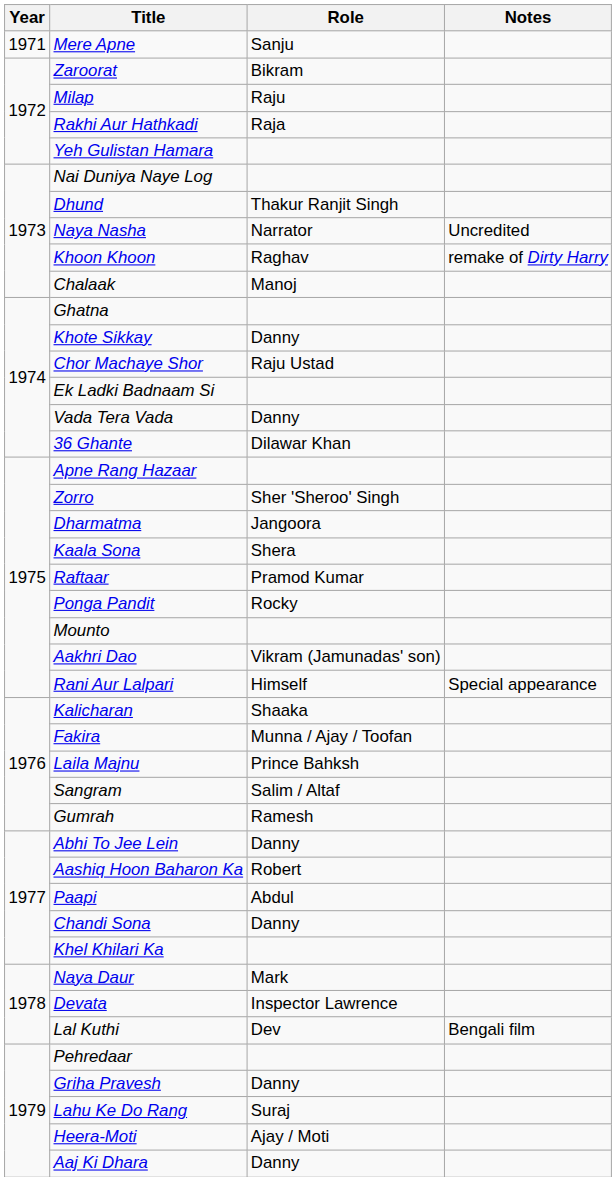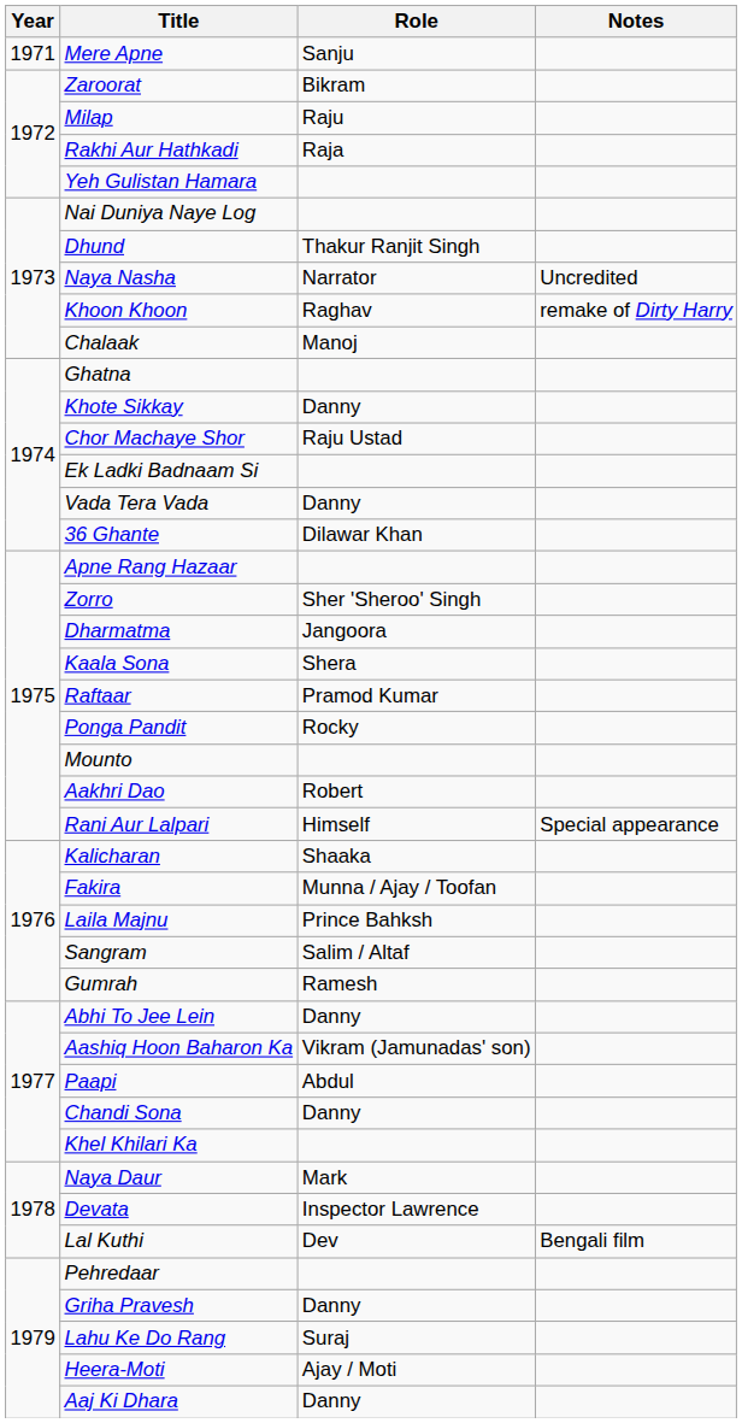 <table class="wikitable sortable">
 <tr>
 <th>Year</th>
 <th>Title</th>
 <th>Role</th>
 <th>Notes</th>
 </tr>
 <tr>
 <td>1971</td>
 <td><em><a href='#'>Mere Apne</a></em></td>
 <td>Sanju</td>
 <td></td>
 </tr>
 <tr>
 <td rowspan="4">1972</td>
 <td><em><a href='#'>Zaroorat</a></em></td>
 <td>Bikram</td>
 <td></td>
 </tr>
 <tr>
 <td><em><a href='#'>Milap</a></em></td>
 <td>Raju</td>
 <td></td>
 </tr>
 <tr>
 <td><em><a href='#'>Rakhi Aur Hathkadi</a></em></td>
 <td>Raja</td>
 <td></td>
 </tr>
 <tr>
 <td><em><a href='#'>Yeh Gulistan Hamara</a></em></td>
 <td></td>
 <td></td>
 </tr>
 <tr>
 <td rowspan="5">1973</td>
 <td><em>Nai Duniya Naye Log</em></td>
 <td></td>
 <td></td>
 </tr>
 <tr>
 <td><em><a href='#'>Dhund</a></em></td>
 <td>Thakur Ranjit Singh</td>
 <td></td>
 </tr>
 <tr>
 <td><em><a href='#'>Naya Nasha</a></em></td>
 <td>Narrator</td>
 <td>Uncredited</td>
 </tr>
 <tr>
 <td><em><a href='#'>Khoon Khoon</a></em></td>
 <td>Raghav</td>
 <td>remake of <em><a href='#'>Dirty Harry</a></em></td>
 </tr>
 <tr>
 <td><em>Chalaak</em></td>
 <td>Manoj</td>
 <td></td>
 </tr>
 <tr>
 <td rowspan="6">1974</td>
 <td><em>Ghatna</em></td>
 <td></td>
 <td></td>
 </tr>
 <tr>
 <td><em><a href='#'>Khote Sikkay</a></em></td>
 <td>Danny</td>
 <td></td>
 </tr>
 <tr>
 <td><em><a href='#'>Chor Machaye Shor</a></em></td>
 <td>Raju Ustad</td>
 <td></td>
 </tr>
 <tr>
 <td><em>Ek Ladki Badnaam Si</em></td>
 <td></td>
 <td></td>
 </tr>
 <tr>
 <td><em>Vada Tera Vada</em></td>
 <td>Danny</td>
 <td></td>
 </tr>
 <tr>
 <td><em><a href='#'>36 Ghante</a></em></td>
 <td>Dilawar Khan</td>
 <td></td>
 </tr>
 <tr>
 <td rowspan="9">1975</td>
 <td><em><a href='#'>Apne Rang Hazaar</a></em></td>
 <td></td>
 <td></td>
 </tr>
 <tr>
 <td><em><a href='#'>Zorro</a></em></td>
 <td>Sher 'Sheroo' Singh</td>
 <td></td>
 </tr>
 <tr>
 <td><em><a href='#'>Dharmatma</a></em></td>
 <td>Jangoora</td>
 <td></td>
 </tr>
 <tr>
 <td><em><a href='#'>Kaala Sona</a></em></td>
 <td>Shera</td>
 <td></td>
 </tr>
 <tr>
 <td><em><a href='#'>Raftaar</a></em></td>
 <td>Pramod Kumar</td>
 <td></td>
 </tr>
 <tr>
 <td><em><a href='#'>Ponga Pandit</a></em></td>
 <td>Rocky</td>
 <td></td>
 </tr>
 <tr>
 <td><em>Mounto</em></td>
 <td></td>
 <td></td>
 </tr>
 <tr>
 <td><em><a href='#'>Aakhri Dao</a></em></td>
-<td>Vikram (Jamunadas' son)</td>
+<td>Robert</td>
 <td></td>
 </tr>
 <tr>
 <td><em><a href='#'>Rani Aur Lalpari</a></em></td>
 <td>Himself</td>
 <td>Special appearance</td>
 </tr>
 <tr>
 <td rowspan="5">1976</td>
 <td><em><a href='#'>Kalicharan</a></em></td>
 <td>Shaaka</td>
 <td></td>
 </tr>
 <tr>
 <td><em><a href='#'>Fakira</a></em></td>
 <td>Munna / Ajay / Toofan</td>
 <td></td>
 </tr>
 <tr>
 <td><em><a href='#'>Laila Majnu</a></em></td>
 <td>Prince Bahksh</td>
 <td></td>
 </tr>
 <tr>
 <td><em>Sangram</em></td>
 <td>Salim / Altaf</td>
 <td></td>
 </tr>
 <tr>
 <td><em>Gumrah</em></td>
 <td>Ramesh</td>
 <td></td>
 </tr>
 <tr>
 <td rowspan="5">1977</td>
 <td><em><a href='#'>Abhi To Jee Lein</a></em></td>
 <td>Danny</td>
 <td></td>
 </tr>
 <tr>
 <td><em><a href='#'>Aashiq Hoon Baharon Ka</a></em></td>
-<td>Robert</td>
+<td>Vikram (Jamunadas' son)</td>
 <td></td>
 </tr>
 <tr>
 <td><em><a href='#'>Paapi</a></em></td>
 <td>Abdul</td>
 <td></td>
 </tr>
 <tr>
 <td><em><a href='#'>Chandi Sona</a></em></td>
 <td>Danny</td>
 <td></td>
 </tr>
 <tr>
 <td><em><a href='#'>Khel Khilari Ka</a></em></td>
 <td></td>
 <td></td>
 </tr>
 <tr>
 <td rowspan="3">1978</td>
 <td><em><a href='#'>Naya Daur</a></em></td>
 <td>Mark</td>
 <td></td>
 </tr>
 <tr>
 <td><em><a href='#'>Devata</a></em></td>
 <td>Inspector Lawrence</td>
 <td></td>
 </tr>
 <tr>
 <td><em>Lal Kuthi</em></td>
 <td>Dev</td>
 <td>Bengali film</td>
 </tr>
 <tr>
 <td rowspan="5">1979</td>
 <td><em>Pehredaar</em></td>
 <td></td>
 <td></td>
 </tr>
 <tr>
 <td><em><a href='#'>Griha Pravesh</a></em></td>
 <td>Danny</td>
 <td></td>
 </tr>
 <tr>
 <td><em><a href='#'>Lahu Ke Do Rang</a></em></td>
 <td>Suraj</td>
 <td></td>
 </tr>
 <tr>
 <td><em><a href='#'>Heera-Moti</a></em></td>
 <td>Ajay / Moti</td>
 <td></td>
 </tr>
 <tr>
 <td><em><a href='#'>Aaj Ki Dhara</a></em></td>
 <td>Danny</td>
 <td></td>
 </tr>
 <tr>
 </tr>
 </table>
